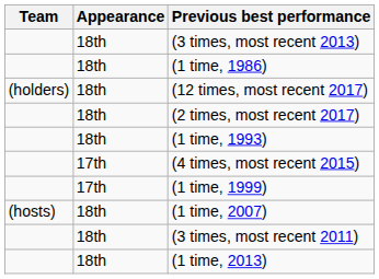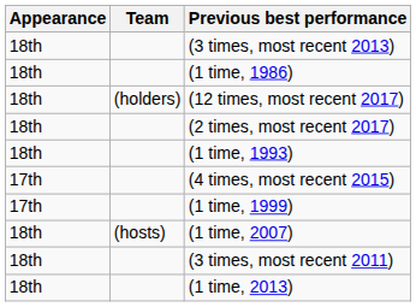 <table class="wikitable sortable" style="text-align: left;">
 <tr>
+<th data-sort-type="number">Appearance</th>
 <th>Team</th>
-<th data-sort-type="number">Appearance</th>
 <th>Previous best performance</th>
 </tr>
 <tr>
+<td>18th</td>
 <td></td>
-<td>18th</td>
 <td> (3 times, most recent <a href='#'>2013</a>)</td>
 </tr>
 <tr>
+<td>18th</td>
 <td></td>
-<td>18th</td>
 <td> (1 time, <a href='#'>1986</a>)</td>
 </tr>
 <tr>
+<td>18th</td>
 <td> (holders)</td>
-<td>18th</td>
 <td> (12 times, most recent <a href='#'>2017</a>)</td>
 </tr>
 <tr>
+<td>18th</td>
 <td></td>
-<td>18th</td>
 <td> (2 times, most recent <a href='#'>2017</a>)</td>
 </tr>
 <tr>
+<td>18th</td>
 <td></td>
-<td>18th</td>
 <td> (1 time, <a href='#'>1993</a>)</td>
 </tr>
 <tr>
+<td>17th</td>
 <td></td>
-<td>17th</td>
 <td> (4 times, most recent <a href='#'>2015</a>)</td>
 </tr>
 <tr>
+<td>17th</td>
 <td></td>
-<td>17th</td>
 <td> (1 time, <a href='#'>1999</a>)</td>
 </tr>
 <tr>
+<td>18th</td>
 <td> (hosts)</td>
-<td>18th</td>
 <td> (1 time, <a href='#'>2007</a>)</td>
 </tr>
 <tr>
+<td>18th</td>
 <td></td>
-<td>18th</td>
 <td> (3 times, most recent <a href='#'>2011</a>)</td>
 </tr>
 <tr>
+<td>18th</td>
 <td></td>
-<td>18th</td>
 <td> (1 time, <a href='#'>2013</a>)</td>
 </tr>
 </table>
